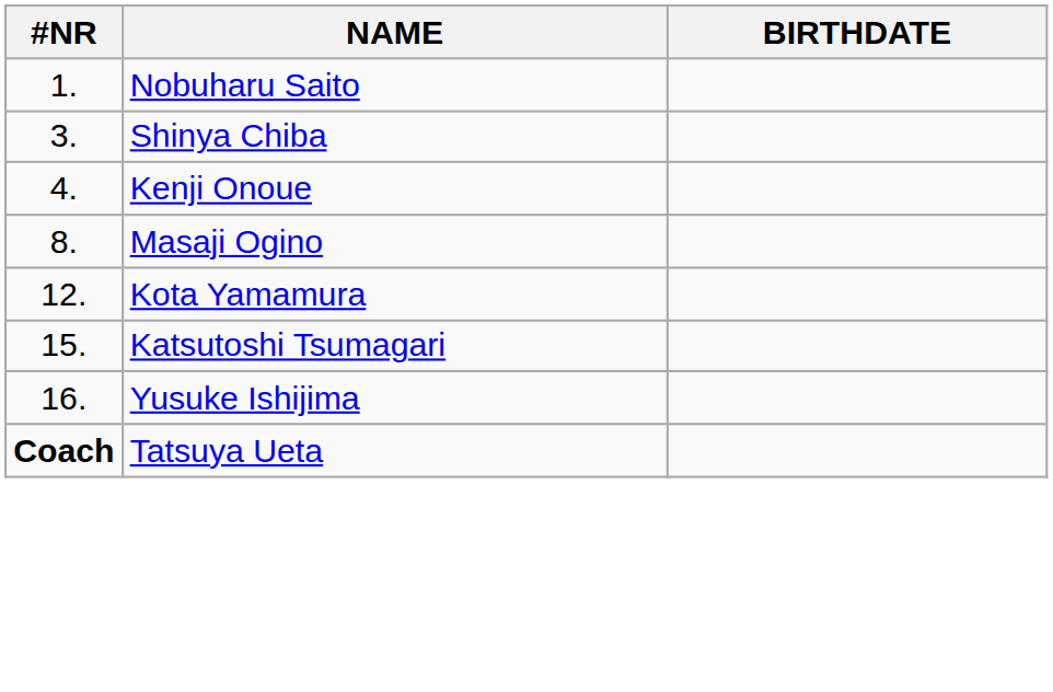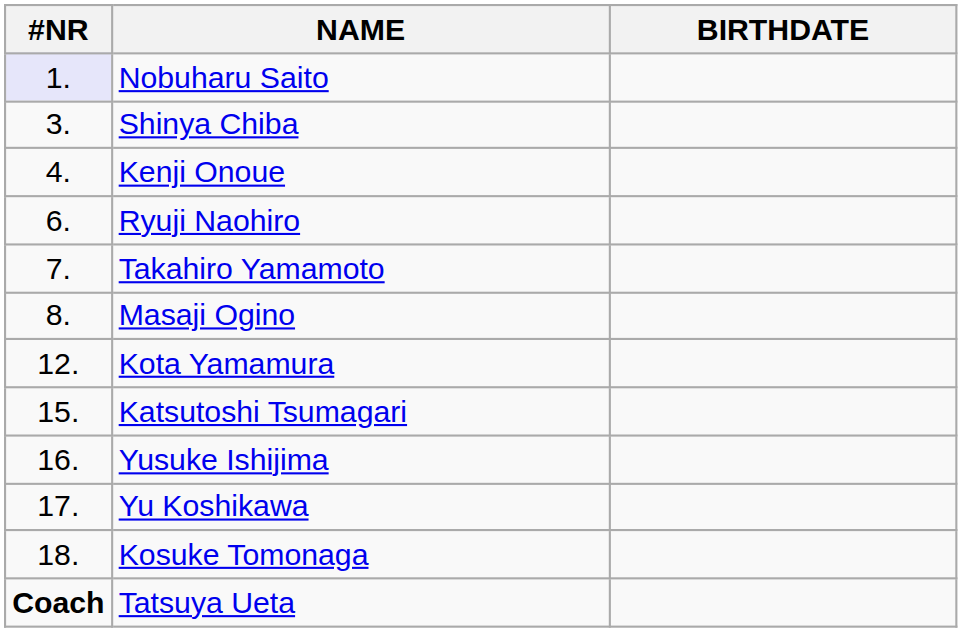 <table class="wikitable" style="border-collapse: collapse; font-size: 90%;">
 <tr>
 <th>#NR</th>
 <th align="left" style="width: 16em">NAME</th>
 <th align="center" style="width: 11em">BIRTHDATE</th>
 </tr>
 <tr>
-<td align="center">1.</td>
+<td align="center" style="background: lavender;">1.</td>
 <td><a href='#'>Nobuharu Saito</a></td>
 <td align="center"></td>
 </tr>
 <tr>
 <td align="center">3.</td>
 <td><a href='#'>Shinya Chiba</a></td>
 <td align="center"></td>
 </tr>
 <tr>
 <td align="center">4.</td>
 <td><a href='#'>Kenji Onoue</a></td>
+<td align="center"></td>
+</tr>
+<tr>
+<td align="center">6.</td>
+<td><a href='#'>Ryuji Naohiro</a></td>
+<td align="center"></td>
+</tr>
+<tr>
+<td align="center">7.</td>
+<td><a href='#'>Takahiro Yamamoto</a></td>
 <td align="center"></td>
 </tr>
 <tr>
 <td align="center">8.</td>
 <td><a href='#'>Masaji Ogino</a></td>
 <td align="center"></td>
 </tr>
 <tr>
 <td align="center">12.</td>
 <td><a href='#'>Kota Yamamura</a></td>
 <td align="center"></td>
 </tr>
 <tr>
 <td align="center">15.</td>
 <td><a href='#'>Katsutoshi Tsumagari</a></td>
 <td align="center"></td>
 </tr>
 <tr>
 <td align="center">16.</td>
 <td><a href='#'>Yusuke Ishijima</a></td>
 <td align="center"></td>
 </tr>
 <tr>
+<td align="center">17.</td>
+<td><a href='#'>Yu Koshikawa</a></td>
+<td align="center"></td>
+</tr>
+<tr>
+<td align="center">18.</td>
+<td><a href='#'>Kosuke Tomonaga</a></td>
+<td align="center"></td>
+</tr>
+<tr>
 <td align="center"><strong>Coach</strong></td>
 <td><a href='#'>Tatsuya Ueta</a></td>
 <td align="center"></td>
 </tr>
 </table>
